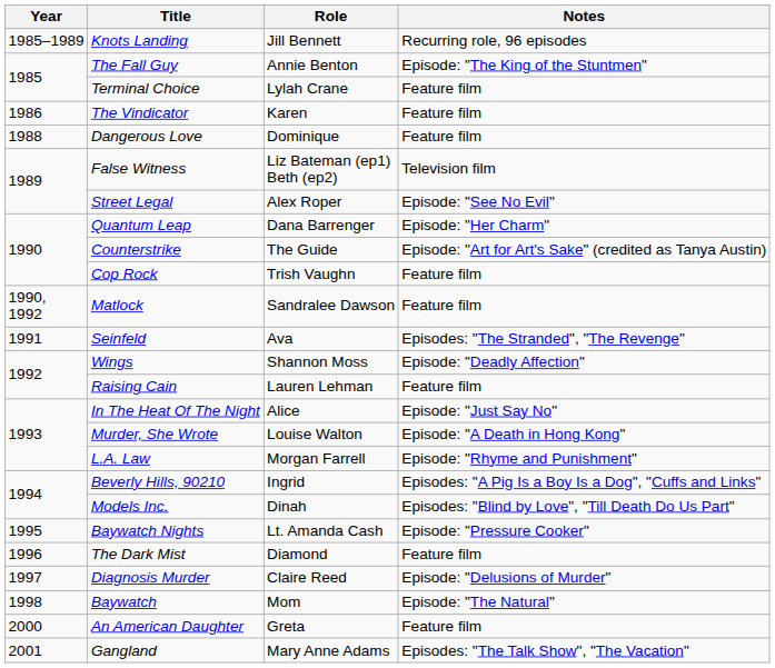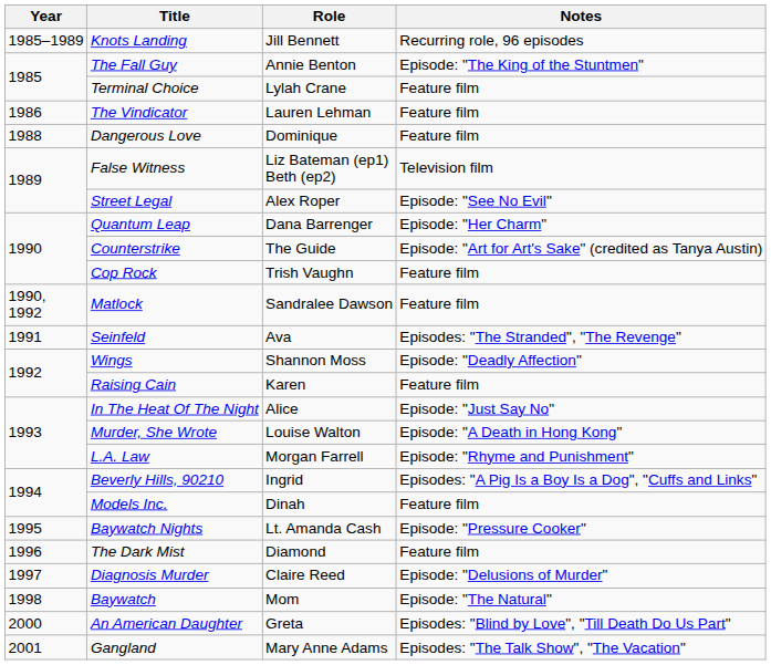 <table class="wikitable sortable">
 <tr>
 <th>Year</th>
 <th>Title</th>
 <th>Role</th>
 <th class="unsortable">Notes</th>
 </tr>
 <tr text-align="center">
 <td>1985–1989</td>
 <td><em><a href='#'>Knots Landing</a></em></td>
 <td>Jill Bennett</td>
 <td>Recurring role, 96 episodes</td>
 </tr>
 <tr>
 <td rowspan=2>1985</td>
 <td data-sort-value="Fall Guy, The"><em><a href='#'>The Fall Guy</a></em></td>
 <td>Annie Benton</td>
 <td>Episode: "<a href='#'>The King of the Stuntmen</a>"</td>
 </tr>
 <tr>
 <td><em>Terminal Choice</em></td>
 <td>Lylah Crane</td>
 <td>Feature film</td>
 </tr>
 <tr>
 <td>1986</td>
 <td data-sort-value="Vindicator, The"><em><a href='#'>The Vindicator</a></em></td>
-<td>Karen</td>
+<td>Lauren Lehman</td>
 <td>Feature film</td>
 </tr>
 <tr>
 <td>1988</td>
 <td><em>Dangerous Love</em></td>
 <td>Dominique</td>
 <td>Feature film</td>
 </tr>
 <tr>
 <td rowspan="2">1989</td>
 <td><em>False Witness</em></td>
 <td>Liz Bateman (ep1)<br>Beth (ep2)</td>
 <td>Television film</td>
 </tr>
 <tr>
 <td><em><a href='#'>Street Legal</a></em></td>
 <td>Alex Roper</td>
 <td>Episode: "<a href='#'>See No Evil</a>"</td>
 </tr>
 <tr>
 <td rowspan="3">1990</td>
 <td><em><a href='#'>Quantum Leap</a></em></td>
 <td>Dana Barrenger</td>
 <td>Episode: "<a href='#'>Her Charm</a>"</td>
 </tr>
 <tr>
 <td><em><a href='#'>Counterstrike</a></em></td>
 <td>The Guide</td>
 <td>Episode: "<a href='#'>Art for Art's Sake</a>" (credited as Tanya Austin)</td>
 </tr>
 <tr>
 <td><em><a href='#'>Cop Rock</a></em></td>
 <td>Trish Vaughn</td>
 <td>Feature film</td>
 </tr>
 <tr>
 <td>1990,<br>1992</td>
 <td><em><a href='#'>Matlock</a></em></td>
 <td>Sandralee Dawson</td>
 <td>Feature film</td>
 </tr>
 <tr>
 <td>1991</td>
 <td><em><a href='#'>Seinfeld</a></em></td>
 <td>Ava</td>
 <td>Episodes: "<a href='#'>The Stranded</a>", "<a href='#'>The Revenge</a>"</td>
 </tr>
 <tr>
 <td rowspan=2>1992</td>
 <td><em><a href='#'>Wings</a></em></td>
 <td>Shannon Moss</td>
 <td>Episode: "<a href='#'>Deadly Affection</a>"</td>
 </tr>
 <tr>
 <td><em><a href='#'>Raising Cain</a></em></td>
-<td>Lauren Lehman</td>
+<td>Karen</td>
 <td>Feature film</td>
 </tr>
 <tr>
 <td rowspan=3>1993</td>
 <td><em><a href='#'>In The Heat Of The Night</a></em></td>
 <td>Alice</td>
 <td>Episode: "<a href='#'>Just Say No</a>"</td>
 </tr>
 <tr>
 <td><em><a href='#'>Murder, She Wrote</a></em></td>
 <td>Louise Walton</td>
 <td>Episode: "<a href='#'>A Death in Hong Kong</a>"</td>
 </tr>
 <tr>
 <td><em><a href='#'>L.A. Law</a></em></td>
 <td>Morgan Farrell</td>
 <td>Episode: "<a href='#'>Rhyme and Punishment</a>"</td>
 </tr>
 <tr>
 <td rowspan=2>1994</td>
 <td><em><a href='#'>Beverly Hills, 90210</a></em></td>
 <td>Ingrid</td>
 <td>Episodes: "<a href='#'>A Pig Is a Boy Is a Dog</a>", "<a href='#'>Cuffs and Links</a>"</td>
 </tr>
 <tr>
 <td><em><a href='#'>Models Inc.</a></em></td>
 <td>Dinah</td>
-<td>Episodes: "<a href='#'>Blind by Love</a>", "<a href='#'>Till Death Do Us Part</a>"</td>
+<td>Feature film</td>
 </tr>
 <tr>
 <td>1995</td>
 <td><em><a href='#'>Baywatch Nights</a></em></td>
 <td>Lt. Amanda Cash</td>
 <td>Episode: "<a href='#'>Pressure Cooker</a>"</td>
 </tr>
 <tr>
 <td>1996</td>
 <td data-sort-value="Dark Mist, The"><em>The Dark Mist</em></td>
 <td>Diamond</td>
 <td>Feature film</td>
 </tr>
 <tr>
 <td>1997</td>
 <td><em><a href='#'>Diagnosis Murder</a></em></td>
 <td>Claire Reed</td>
 <td>Episode: "<a href='#'>Delusions of Murder</a>"</td>
 </tr>
 <tr>
 <td>1998</td>
 <td><em><a href='#'>Baywatch</a></em></td>
 <td>Mom</td>
 <td>Episode: "<a href='#'>The Natural</a>"</td>
 </tr>
 <tr>
 <td>2000</td>
 <td><em><a href='#'>An American Daughter</a></em></td>
 <td>Greta</td>
-<td>Feature film</td>
+<td>Episodes: "<a href='#'>Blind by Love</a>", "<a href='#'>Till Death Do Us Part</a>"</td>
 </tr>
 <tr>
 <td>2001</td>
 <td><em>Gangland</em></td>
 <td>Mary Anne Adams</td>
 <td>Episodes: "<a href='#'>The Talk Show</a>", "<a href='#'>The Vacation</a>"</td>
 </tr>
 </table>
